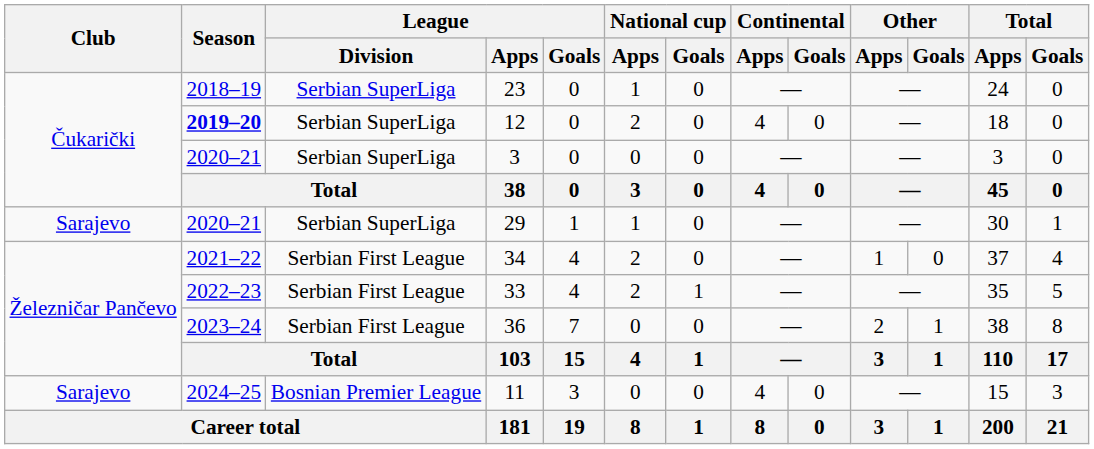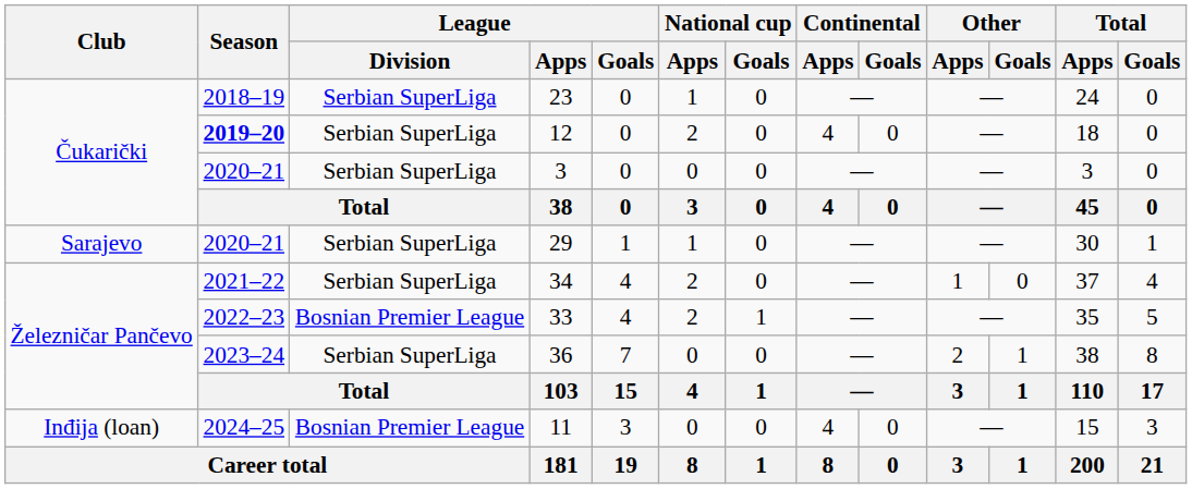 <table class="wikitable" style="text-align:center">
 <tr>
 <th rowspan=2>Club</th>
 <th rowspan=2>Season</th>
 <th colspan=3>League</th>
 <th colspan=2>National cup</th>
 <th colspan=2>Continental</th>
 <th colspan=2>Other</th>
 <th colspan=2>Total</th>
 </tr>
 <tr>
 <th>Division</th>
 <th>Apps</th>
 <th>Goals</th>
 <th>Apps</th>
 <th>Goals</th>
 <th>Apps</th>
 <th>Goals</th>
 <th>Apps</th>
 <th>Goals</th>
 <th>Apps</th>
 <th>Goals</th>
 </tr>
 <tr>
 <td rowspan=4><a href='#'>Čukarički</a></td>
 <td><a href='#'>2018–19</a></td>
 <td><a href='#'>Serbian SuperLiga</a></td>
 <td>23</td>
 <td>0</td>
 <td>1</td>
 <td>0</td>
 <td colspan=2>—</td>
 <td colspan=2>—</td>
 <td>24</td>
 <td>0</td>
 </tr>
 <tr>
 <td><strong><a href='#'>2019–20</a></strong></td>
 <td>Serbian SuperLiga</td>
 <td>12</td>
 <td>0</td>
 <td>2</td>
 <td>0</td>
 <td>4</td>
 <td>0</td>
 <td colspan=2>—</td>
 <td>18</td>
 <td>0</td>
 </tr>
 <tr>
 <td><a href='#'>2020–21</a></td>
 <td>Serbian SuperLiga</td>
 <td>3</td>
 <td>0</td>
 <td>0</td>
 <td>0</td>
 <td colspan=2>—</td>
 <td colspan=2>—</td>
 <td>3</td>
 <td>0</td>
 </tr>
 <tr>
 <th colspan=2>Total</th>
 <th>38</th>
 <th>0</th>
 <th>3</th>
 <th>0</th>
 <th>4</th>
 <th>0</th>
 <th colspan=2>—</th>
 <th>45</th>
 <th>0</th>
 </tr>
 <tr>
 <td><a href='#'>Sarajevo</a></td>
 <td><a href='#'>2020–21</a></td>
 <td>Serbian SuperLiga</td>
 <td>29</td>
 <td>1</td>
 <td>1</td>
 <td>0</td>
 <td colspan=2>—</td>
 <td colspan=2>—</td>
 <td>30</td>
 <td>1</td>
 </tr>
 <tr>
 <td rowspan=4><a href='#'>Železničar Pančevo</a></td>
 <td><a href='#'>2021–22</a></td>
-<td>Serbian First League</td>
+<td>Serbian SuperLiga</td>
 <td>34</td>
 <td>4</td>
 <td>2</td>
 <td>0</td>
 <td colspan=2>—</td>
 <td>1</td>
 <td>0</td>
 <td>37</td>
 <td>4</td>
 </tr>
 <tr>
 <td><a href='#'>2022–23</a></td>
-<td>Serbian First League</td>
+<td><a href='#'>Bosnian Premier League</a></td>
 <td>33</td>
 <td>4</td>
 <td>2</td>
 <td>1</td>
 <td colspan=2>—</td>
 <td colspan=2>—</td>
 <td>35</td>
 <td>5</td>
 </tr>
 <tr>
 <td><a href='#'>2023–24</a></td>
-<td>Serbian First League</td>
+<td>Serbian SuperLiga</td>
 <td>36</td>
 <td>7</td>
 <td>0</td>
 <td>0</td>
 <td colspan=2>—</td>
 <td>2</td>
 <td>1</td>
 <td>38</td>
 <td>8</td>
 </tr>
 <tr>
 <th colspan=2>Total</th>
 <th>103</th>
 <th>15</th>
 <th>4</th>
 <th>1</th>
 <th colspan=2>—</th>
 <th>3</th>
 <th>1</th>
 <th>110</th>
 <th>17</th>
 </tr>
 <tr>
-<td><a href='#'>Sarajevo</a></td>
+<td><a href='#'>Inđija</a> (loan)</td>
 <td><a href='#'>2024–25</a></td>
 <td><a href='#'>Bosnian Premier League</a></td>
 <td>11</td>
 <td>3</td>
 <td>0</td>
 <td>0</td>
 <td>4</td>
 <td>0</td>
 <td colspan=2>—</td>
 <td>15</td>
 <td>3</td>
 </tr>
 <tr>
 <th colspan=3>Career total</th>
 <th>181</th>
 <th>19</th>
 <th>8</th>
 <th>1</th>
 <th>8</th>
 <th>0</th>
 <th>3</th>
 <th>1</th>
 <th>200</th>
 <th>21</th>
 </tr>
 </table>
